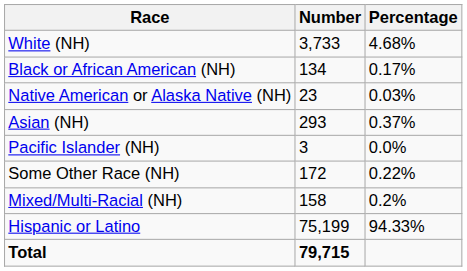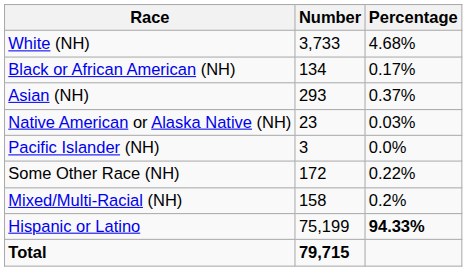 <table class="wikitable">
 <tr>
 <th>Race</th>
 <th>Number</th>
 <th>Percentage</th>
 </tr>
 <tr>
 <td><a href='#'>White</a> (NH)</td>
 <td>3,733</td>
 <td>4.68%</td>
 </tr>
 <tr>
 <td><a href='#'>Black or African American</a> (NH)</td>
 <td>134</td>
 <td>0.17%</td>
 </tr>
 <tr>
+<td><a href='#'>Asian</a> (NH)</td>
+<td>293</td>
+<td>0.37%</td>
+</tr>
+<tr>
 <td><a href='#'>Native American</a> or <a href='#'>Alaska Native</a> (NH)</td>
 <td>23</td>
 <td>0.03%</td>
-</tr>
-<tr>
-<td><a href='#'>Asian</a> (NH)</td>
-<td>293</td>
-<td>0.37%</td>
 </tr>
 <tr>
 <td><a href='#'>Pacific Islander</a> (NH)</td>
 <td>3</td>
 <td>0.0%</td>
 </tr>
 <tr>
 <td>Some Other Race (NH)</td>
 <td>172</td>
 <td>0.22%</td>
 </tr>
 <tr>
 <td><a href='#'>Mixed/Multi-Racial</a> (NH)</td>
 <td>158</td>
 <td>0.2%</td>
 </tr>
 <tr>
 <td><a href='#'>Hispanic or Latino</a></td>
 <td>75,199</td>
-<td>94.33%</td>
+<td><strong>94.33%</strong></td>
 </tr>
 <tr>
 <td><strong>Total</strong></td>
 <td><strong>79,715</strong></td>
 <td></td>
 </tr>
 </table>
